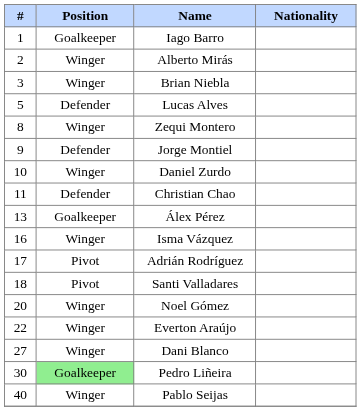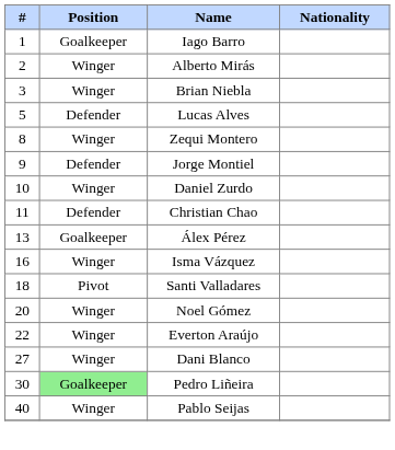 <table border=1 style="border-collapse:collapse; font-size:90%;" cellpadding=3 cellspacing=0 width=30%>
 <tr bgcolor=#C1D8FF>
 <th width=2%>#</th>
 <th width=5%>Position</th>
 <th width=10%>Name</th>
 <th width=5%>Nationality</th>
 </tr>
 <tr align=center>
 <td>1</td>
 <td>Goalkeeper</td>
 <td>Iago Barro</td>
 <td></td>
 </tr>
 <tr align=center>
 <td>2</td>
 <td>Winger</td>
 <td>Alberto Mirás</td>
 <td></td>
 </tr>
 <tr align=center>
 <td>3</td>
 <td>Winger</td>
 <td>Brian Niebla</td>
 <td></td>
 </tr>
 <tr align=center>
 <td>5</td>
 <td>Defender</td>
 <td>Lucas Alves</td>
 <td></td>
 </tr>
 <tr align=center>
 <td>8</td>
 <td>Winger</td>
 <td>Zequi Montero</td>
 <td></td>
 </tr>
 <tr align=center>
 <td>9</td>
 <td>Defender</td>
 <td>Jorge Montiel</td>
 <td></td>
 </tr>
 <tr align=center>
 <td>10</td>
 <td>Winger</td>
 <td>Daniel Zurdo</td>
 <td></td>
 </tr>
 <tr align=center>
 <td>11</td>
 <td>Defender</td>
 <td>Christian Chao</td>
 <td></td>
 </tr>
 <tr align=center>
 <td>13</td>
 <td>Goalkeeper</td>
 <td>Álex Pérez</td>
 <td></td>
 </tr>
 <tr align=center>
 <td>16</td>
 <td>Winger</td>
 <td>Isma Vázquez</td>
 <td></td>
 </tr>
 <tr align=center>
-<td>17</td>
-<td>Pivot</td>
-<td>Adrián Rodríguez</td>
-<td></td>
-</tr>
-<tr align=center>
 <td>18</td>
 <td>Pivot</td>
 <td>Santi Valladares</td>
 <td></td>
 </tr>
 <tr align=center>
 <td>20</td>
 <td>Winger</td>
 <td>Noel Gómez</td>
 <td></td>
 </tr>
 <tr align=center>
 <td>22</td>
 <td>Winger</td>
 <td>Everton Araújo</td>
 <td></td>
 </tr>
 <tr align=center>
 <td>27</td>
 <td>Winger</td>
 <td>Dani Blanco</td>
 <td></td>
 </tr>
 <tr align=center>
 <td>30</td>
 <td style="background: lightgreen;">Goalkeeper</td>
 <td>Pedro Liñeira</td>
 <td></td>
 </tr>
 <tr align=center>
 <td>40</td>
 <td>Winger</td>
 <td>Pablo Seijas</td>
 <td></td>
 </tr>
 <tr align=center>
 </tr>
 </table>
